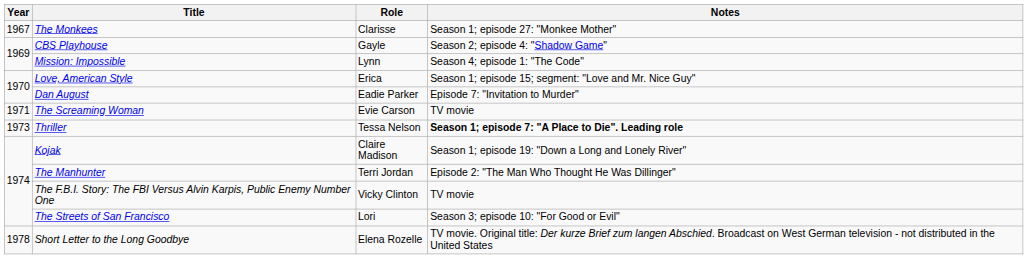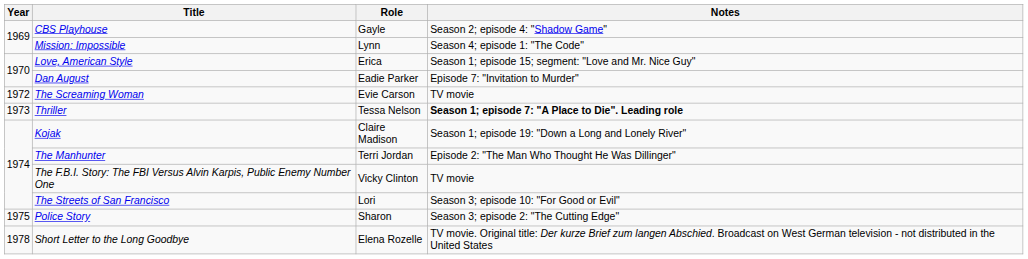 <table class="wikitable">
 <tr>
 <th>Year</th>
 <th>Title</th>
 <th>Role</th>
 <th>Notes</th>
-</tr>
-<tr>
-<td>1967</td>
-<td><em><a href='#'>The Monkees</a></em></td>
-<td>Clarisse</td>
-<td>Season 1; episode 27: "Monkee Mother"</td>
 </tr>
 <tr>
 <td rowspan="2">1969</td>
 <td><em><a href='#'>CBS Playhouse</a></em></td>
 <td>Gayle</td>
 <td>Season 2; episode 4: "<a href='#'>Shadow Game</a>"</td>
 </tr>
 <tr>
 <td><em><a href='#'>Mission: Impossible</a></em></td>
 <td>Lynn</td>
 <td>Season 4; episode 1: "The Code"</td>
 </tr>
 <tr>
 <td rowspan="2">1970</td>
 <td><em><a href='#'>Love, American Style</a></em></td>
 <td>Erica</td>
 <td>Season 1; episode 15; segment: "Love and Mr. Nice Guy"</td>
 </tr>
 <tr>
 <td><em><a href='#'>Dan August</a></em></td>
 <td>Eadie Parker</td>
 <td>Episode 7: "Invitation to Murder"</td>
 </tr>
 <tr>
-<td>1971</td>
+<td>1972</td>
 <td><em><a href='#'>The Screaming Woman</a></em></td>
 <td>Evie Carson</td>
 <td>TV movie</td>
 </tr>
 <tr>
 <td>1973</td>
 <td><em><a href='#'>Thriller</a></em></td>
 <td>Tessa Nelson</td>
 <td><strong>Season 1; episode 7: "A Place to Die". Leading role</strong></td>
 </tr>
 <tr>
 <td rowspan="4">1974</td>
 <td><em><a href='#'>Kojak</a></em></td>
 <td>Claire Madison</td>
 <td>Season 1; episode 19: "Down a Long and Lonely River"</td>
 </tr>
 <tr>
 <td><em><a href='#'>The Manhunter</a></em></td>
 <td>Terri Jordan</td>
 <td>Episode 2: "The Man Who Thought He Was Dillinger"</td>
 </tr>
 <tr>
 <td><em>The F.B.I. Story: The FBI Versus Alvin Karpis, Public Enemy Number One</em></td>
 <td>Vicky Clinton</td>
 <td>TV movie</td>
 </tr>
 <tr>
 <td><em><a href='#'>The Streets of San Francisco</a></em></td>
 <td>Lori</td>
 <td>Season 3; episode 10: "For Good or Evil"</td>
 </tr>
 <tr>
+<td>1975</td>
+<td><em><a href='#'>Police Story</a></em></td>
+<td>Sharon</td>
+<td>Season 3; episode 2: "The Cutting Edge"</td>
+</tr>
+<tr>
 <td>1978</td>
 <td><em>Short Letter to the Long Goodbye</em></td>
 <td>Elena Rozelle</td>
 <td>TV movie. Original title: <em>Der kurze Brief zum langen Abschied</em>. Broadcast on West German television - not distributed in the United States</td>
 </tr>
 </table>
